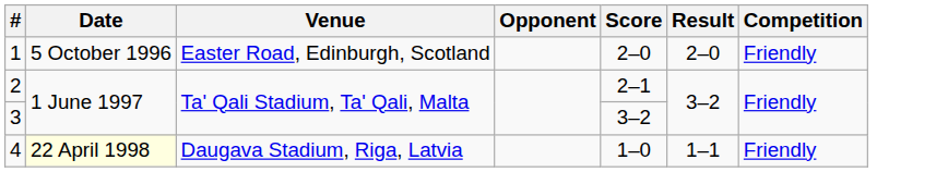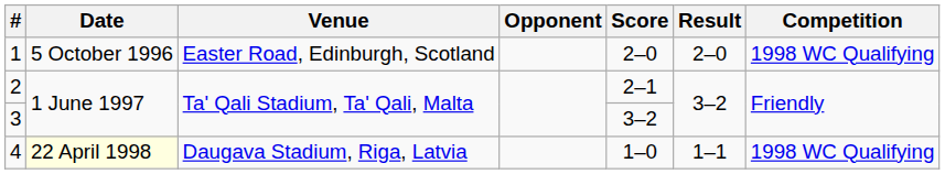 <table class="wikitable">
 <tr>
 <th>#</th>
 <th>Date</th>
 <th>Venue</th>
 <th>Opponent</th>
 <th>Score</th>
 <th>Result</th>
 <th>Competition</th>
 </tr>
 <tr>
 <td>1</td>
 <td>5 October 1996</td>
 <td><a href='#'>Easter Road</a>, Edinburgh, Scotland</td>
 <td></td>
 <td style="text-align:center">2–0</td>
 <td style="text-align:center">2–0</td>
-<td><a href='#'>Friendly</a></td>
+<td><a href='#'>1998 WC Qualifying</a></td>
 </tr>
 <tr>
 <td>2</td>
 <td rowspan=2>1 June 1997</td>
 <td rowspan=2><a href='#'>Ta' Qali Stadium</a>, <a href='#'>Ta' Qali</a>, <a href='#'>Malta</a></td>
 <td rowspan=2></td>
 <td style="text-align:center">2–1</td>
 <td rowspan=2 style="text-align:center">3–2</td>
 <td rowspan=2><a href='#'>Friendly</a></td>
 </tr>
 <tr>
 <td>3</td>
 <td style="text-align:center">3–2</td>
 </tr>
 <tr>
 <td>4</td>
 <td style="background: lightyellow;">22 April 1998</td>
 <td><a href='#'>Daugava Stadium</a>, <a href='#'>Riga</a>, <a href='#'>Latvia</a></td>
 <td></td>
 <td style="text-align:center">1–0</td>
 <td style="text-align:center">1–1</td>
-<td><a href='#'>Friendly</a></td>
+<td><a href='#'>1998 WC Qualifying</a></td>
 </tr>
 </table>
